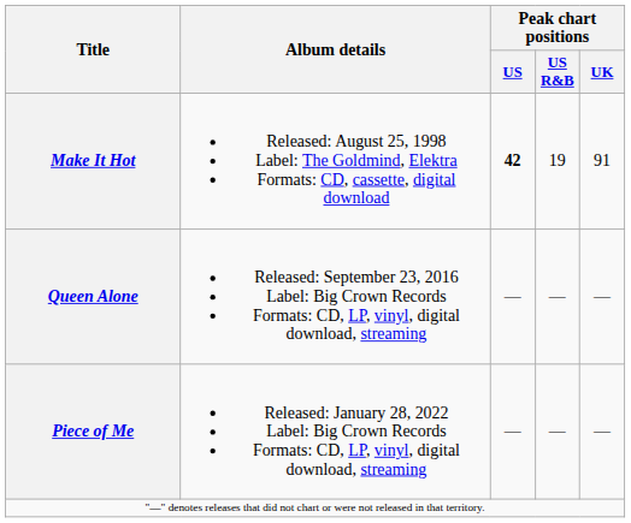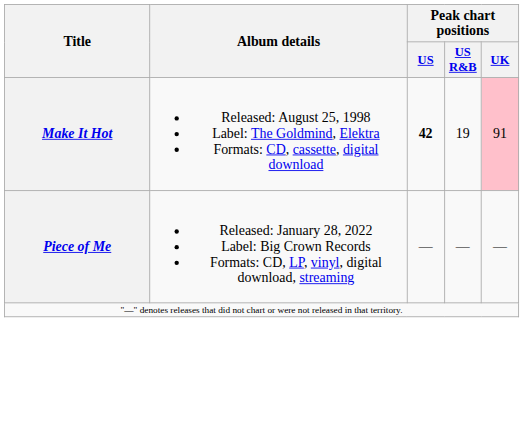 <table class="wikitable plainrowheaders" style="text-align:center;">
 <tr>
 <th scope="col" rowspan="2" style="width:10em;">Title</th>
 <th scope="col" rowspan="2" style="width:18em;">Album details</th>
 <th scope="col" colspan="3">Peak chart positions</th>
 </tr>
 <tr>
 <th style="width:2.5em;font-size:90%;"><a href='#'>US</a><br></th>
 <th style="width:2.5em;font-size:90%;"><a href='#'>US R&B</a><br></th>
 <th style="width:2.5em;font-size:90%;"><a href='#'>UK</a><br></th>
 </tr>
 <tr>
 <th scope="row"><em><a href='#'>Make It Hot</a></em></th>
 <td><br><ul><li>Released: August 25, 1998</li><li>Label: <a href='#'>The Goldmind</a>, <a href='#'>Elektra</a></li><li>Formats: <a href='#'>CD</a>,  <a href='#'>cassette</a>, <a href='#'>digital download</a></li></ul></td>
 <td><strong>42</strong></td>
 <td>19</td>
-<td>91</td>
-</tr>
-<tr>
-<th scope="row"><em><a href='#'>Queen Alone</a></em></th>
-<td><br><ul><li>Released: September 23, 2016</li><li>Label: Big Crown Records</li><li>Formats: CD, <a href='#'>LP</a>, <a href='#'>vinyl</a>, digital download, <a href='#'>streaming</a></li></ul></td>
-<td>—</td>
-<td>—</td>
-<td>—</td>
+<td style="background: pink;">91</td>
 </tr>
 <tr>
 <th scope="row"><em><a href='#'>Piece of Me</a></em></th>
 <td><br><ul><li>Released: January 28, 2022</li><li>Label: Big Crown Records</li><li>Formats: CD, <a href='#'>LP</a>, <a href='#'>vinyl</a>, digital download, <a href='#'>streaming</a></li></ul></td>
 <td>—</td>
 <td>—</td>
 <td>—</td>
 </tr>
 <tr>
 <td colspan="5" style="font-size:8pt">"—" denotes releases that did not chart or were not released in that territory.</td>
 </tr>
 </table>
